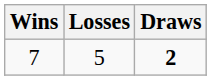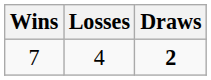 <table class="wikitable">
 <tr>
 <th>Wins</th>
 <th>Losses</th>
 <th>Draws</th>
 </tr>
 <tr>
 <td align=center>7</td>
-<td align=center>5</td>
+<td align=center>4</td>
 <td align=center><strong>2</strong></td>
 </tr>
 </table>
